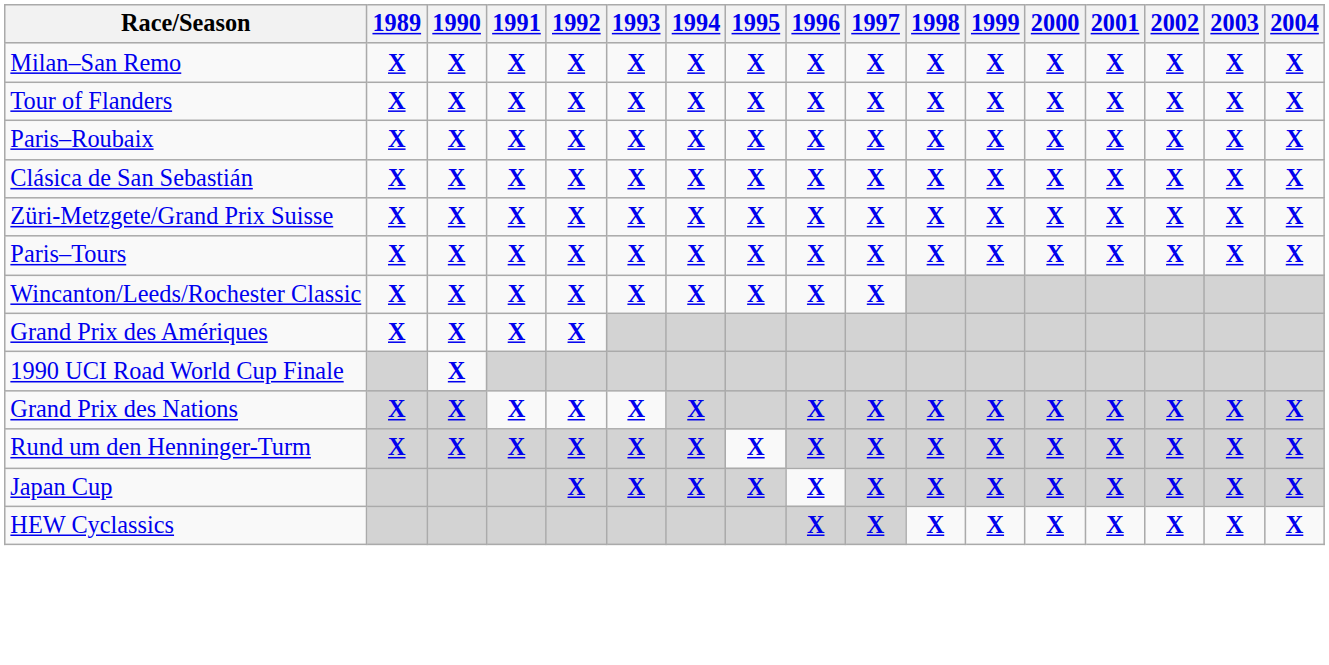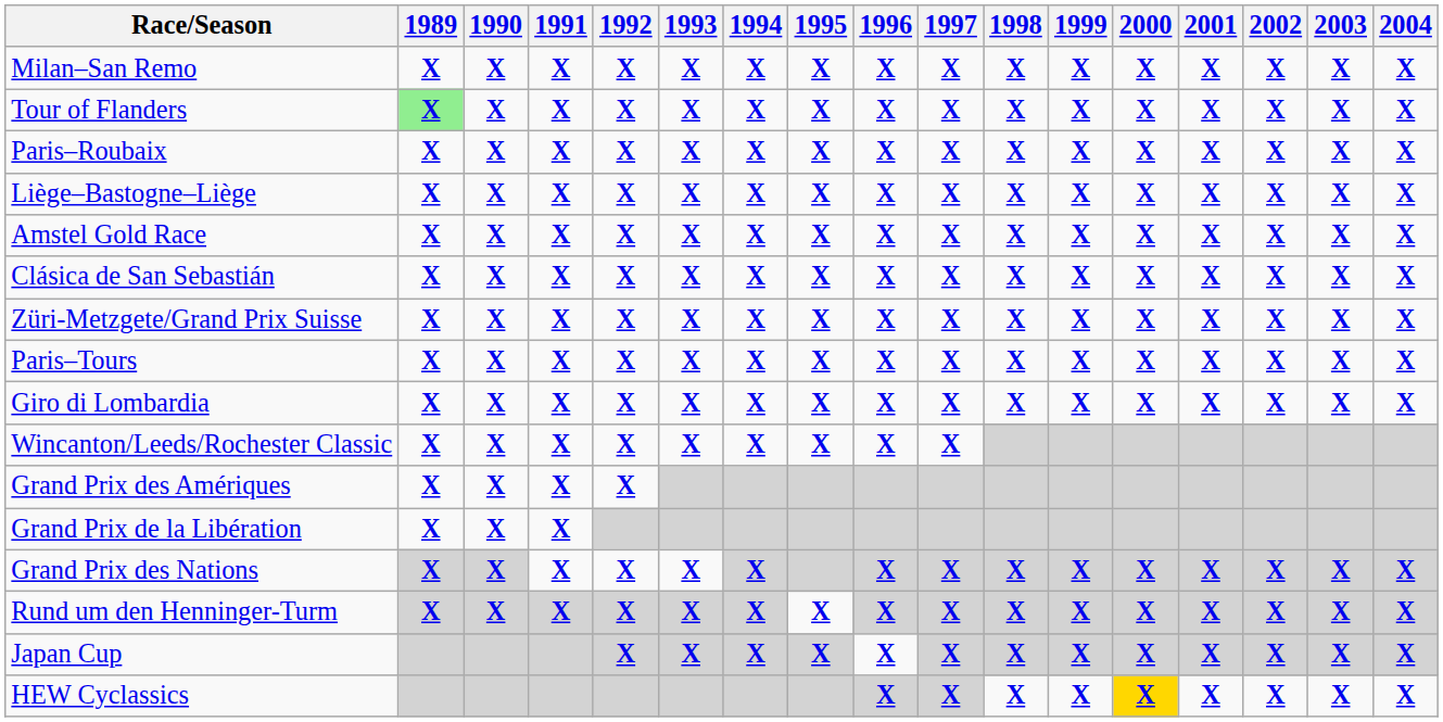 <table class="wikitable" style="text-align:center">
 <tr>
 <th>Race/Season</th>
 <th><a href='#'>1989</a></th>
 <th><a href='#'>1990</a></th>
 <th><a href='#'>1991</a></th>
 <th><a href='#'>1992</a></th>
 <th><a href='#'>1993</a></th>
 <th><a href='#'>1994</a></th>
 <th><a href='#'>1995</a></th>
 <th><a href='#'>1996</a></th>
 <th><a href='#'>1997</a></th>
 <th><a href='#'>1998</a></th>
 <th><a href='#'>1999</a></th>
 <th><a href='#'>2000</a></th>
 <th><a href='#'>2001</a></th>
 <th><a href='#'>2002</a></th>
 <th><a href='#'>2003</a></th>
 <th><a href='#'>2004</a></th>
 </tr>
 <tr>
 <td align="left"> <a href='#'>Milan–San Remo</a></td>
 <td><a href='#'><strong>X</strong></a></td>
 <td><a href='#'><strong>X</strong></a></td>
 <td><a href='#'><strong>X</strong></a></td>
 <td><a href='#'><strong>X</strong></a></td>
 <td><a href='#'><strong>X</strong></a></td>
 <td><a href='#'><strong>X</strong></a></td>
 <td><a href='#'><strong>X</strong></a></td>
 <td><a href='#'><strong>X</strong></a></td>
 <td><a href='#'><strong>X</strong></a></td>
 <td><a href='#'><strong>X</strong></a></td>
 <td><a href='#'><strong>X</strong></a></td>
 <td><a href='#'><strong>X</strong></a></td>
 <td><a href='#'><strong>X</strong></a></td>
 <td><a href='#'><strong>X</strong></a></td>
 <td><a href='#'><strong>X</strong></a></td>
 <td><a href='#'><strong>X</strong></a></td>
 </tr>
 <tr>
 <td align="left"> <a href='#'>Tour of Flanders</a></td>
+<td style="background: lightgreen;"><a href='#'><strong>X</strong></a></td>
+<td><a href='#'><strong>X</strong></a></td>
+<td><a href='#'><strong>X</strong></a></td>
+<td><a href='#'><strong>X</strong></a></td>
+<td><a href='#'><strong>X</strong></a></td>
+<td><a href='#'><strong>X</strong></a></td>
+<td><a href='#'><strong>X</strong></a></td>
+<td><a href='#'><strong>X</strong></a></td>
+<td><a href='#'><strong>X</strong></a></td>
+<td><a href='#'><strong>X</strong></a></td>
+<td><a href='#'><strong>X</strong></a></td>
+<td><a href='#'><strong>X</strong></a></td>
+<td><a href='#'><strong>X</strong></a></td>
+<td><a href='#'><strong>X</strong></a></td>
+<td><a href='#'><strong>X</strong></a></td>
+<td><a href='#'><strong>X</strong></a></td>
+</tr>
+<tr>
+<td align="left"> <a href='#'>Paris–Roubaix</a></td>
 <td><a href='#'><strong>X</strong></a></td>
 <td><a href='#'><strong>X</strong></a></td>
 <td><a href='#'><strong>X</strong></a></td>
 <td><a href='#'><strong>X</strong></a></td>
 <td><a href='#'><strong>X</strong></a></td>
 <td><a href='#'><strong>X</strong></a></td>
 <td><a href='#'><strong>X</strong></a></td>
 <td><a href='#'><strong>X</strong></a></td>
 <td><a href='#'><strong>X</strong></a></td>
 <td><a href='#'><strong>X</strong></a></td>
 <td><a href='#'><strong>X</strong></a></td>
 <td><a href='#'><strong>X</strong></a></td>
 <td><a href='#'><strong>X</strong></a></td>
 <td><a href='#'><strong>X</strong></a></td>
 <td><a href='#'><strong>X</strong></a></td>
 <td><a href='#'><strong>X</strong></a></td>
 </tr>
 <tr>
-<td align="left"> <a href='#'>Paris–Roubaix</a></td>
+<td align="left"> <a href='#'>Liège–Bastogne–Liège</a></td>
+<td><a href='#'><strong>X</strong></a></td>
+<td><a href='#'><strong>X</strong></a></td>
+<td><a href='#'><strong>X</strong></a></td>
+<td><a href='#'><strong>X</strong></a></td>
+<td><a href='#'><strong>X</strong></a></td>
+<td><a href='#'><strong>X</strong></a></td>
+<td><a href='#'><strong>X</strong></a></td>
+<td><a href='#'><strong>X</strong></a></td>
+<td><a href='#'><strong>X</strong></a></td>
+<td><a href='#'><strong>X</strong></a></td>
+<td><a href='#'><strong>X</strong></a></td>
+<td><a href='#'><strong>X</strong></a></td>
+<td><a href='#'><strong>X</strong></a></td>
+<td><a href='#'><strong>X</strong></a></td>
+<td><a href='#'><strong>X</strong></a></td>
+<td><a href='#'><strong>X</strong></a></td>
+</tr>
+<tr>
+<td align="left"> <a href='#'>Amstel Gold Race</a></td>
 <td><a href='#'><strong>X</strong></a></td>
 <td><a href='#'><strong>X</strong></a></td>
 <td><a href='#'><strong>X</strong></a></td>
 <td><a href='#'><strong>X</strong></a></td>
 <td><a href='#'><strong>X</strong></a></td>
 <td><a href='#'><strong>X</strong></a></td>
 <td><a href='#'><strong>X</strong></a></td>
 <td><a href='#'><strong>X</strong></a></td>
 <td><a href='#'><strong>X</strong></a></td>
 <td><a href='#'><strong>X</strong></a></td>
 <td><a href='#'><strong>X</strong></a></td>
 <td><a href='#'><strong>X</strong></a></td>
 <td><a href='#'><strong>X</strong></a></td>
 <td><a href='#'><strong>X</strong></a></td>
 <td><a href='#'><strong>X</strong></a></td>
 <td><a href='#'><strong>X</strong></a></td>
 </tr>
 <tr>
 <td align="left"> <a href='#'>Clásica de San Sebastián</a></td>
 <td><a href='#'><strong>X</strong></a></td>
 <td><a href='#'><strong>X</strong></a></td>
 <td><a href='#'><strong>X</strong></a></td>
 <td><a href='#'><strong>X</strong></a></td>
 <td><a href='#'><strong>X</strong></a></td>
 <td><a href='#'><strong>X</strong></a></td>
 <td><a href='#'><strong>X</strong></a></td>
 <td><a href='#'><strong>X</strong></a></td>
 <td><a href='#'><strong>X</strong></a></td>
 <td><a href='#'><strong>X</strong></a></td>
 <td><a href='#'><strong>X</strong></a></td>
 <td><a href='#'><strong>X</strong></a></td>
 <td><a href='#'><strong>X</strong></a></td>
 <td><a href='#'><strong>X</strong></a></td>
 <td><a href='#'><strong>X</strong></a></td>
 <td><a href='#'><strong>X</strong></a></td>
 </tr>
 <tr>
 <td align="left"> <a href='#'>Züri-Metzgete/Grand Prix Suisse</a></td>
 <td><a href='#'><strong>X</strong></a></td>
 <td><a href='#'><strong>X</strong></a></td>
 <td><a href='#'><strong>X</strong></a></td>
 <td><a href='#'><strong>X</strong></a></td>
 <td><a href='#'><strong>X</strong></a></td>
 <td><a href='#'><strong>X</strong></a></td>
 <td><a href='#'><strong>X</strong></a></td>
 <td><a href='#'><strong>X</strong></a></td>
 <td><a href='#'><strong>X</strong></a></td>
 <td><a href='#'><strong>X</strong></a></td>
 <td><a href='#'><strong>X</strong></a></td>
 <td><a href='#'><strong>X</strong></a></td>
 <td><a href='#'><strong>X</strong></a></td>
 <td><a href='#'><strong>X</strong></a></td>
 <td><a href='#'><strong>X</strong></a></td>
 <td><a href='#'><strong>X</strong></a></td>
 </tr>
 <tr>
 <td align="left"> <a href='#'>Paris–Tours</a></td>
 <td><a href='#'><strong>X</strong></a></td>
 <td><a href='#'><strong>X</strong></a></td>
 <td><a href='#'><strong>X</strong></a></td>
 <td><a href='#'><strong>X</strong></a></td>
 <td><a href='#'><strong>X</strong></a></td>
 <td><a href='#'><strong>X</strong></a></td>
 <td><a href='#'><strong>X</strong></a></td>
 <td><a href='#'><strong>X</strong></a></td>
 <td><a href='#'><strong>X</strong></a></td>
 <td><a href='#'><strong>X</strong></a></td>
 <td><a href='#'><strong>X</strong></a></td>
 <td><a href='#'><strong>X</strong></a></td>
 <td><a href='#'><strong>X</strong></a></td>
 <td><a href='#'><strong>X</strong></a></td>
 <td><a href='#'><strong>X</strong></a></td>
 <td><a href='#'><strong>X</strong></a></td>
 </tr>
 <tr>
+<td align="left"> <a href='#'>Giro di Lombardia</a></td>
+<td><a href='#'><strong>X</strong></a></td>
+<td><a href='#'><strong>X</strong></a></td>
+<td><a href='#'><strong>X</strong></a></td>
+<td><a href='#'><strong>X</strong></a></td>
+<td><a href='#'><strong>X</strong></a></td>
+<td><a href='#'><strong>X</strong></a></td>
+<td><a href='#'><strong>X</strong></a></td>
+<td><a href='#'><strong>X</strong></a></td>
+<td><a href='#'><strong>X</strong></a></td>
+<td><a href='#'><strong>X</strong></a></td>
+<td><a href='#'><strong>X</strong></a></td>
+<td><a href='#'><strong>X</strong></a></td>
+<td><a href='#'><strong>X</strong></a></td>
+<td><a href='#'><strong>X</strong></a></td>
+<td><a href='#'><strong>X</strong></a></td>
+<td><a href='#'><strong>X</strong></a></td>
+</tr>
+<tr>
 <td align="left"> <a href='#'>Wincanton/Leeds/Rochester Classic</a></td>
 <td><a href='#'><strong>X</strong></a></td>
 <td><a href='#'><strong>X</strong></a></td>
 <td><a href='#'><strong>X</strong></a></td>
 <td><a href='#'><strong>X</strong></a></td>
 <td><a href='#'><strong>X</strong></a></td>
 <td><a href='#'><strong>X</strong></a></td>
 <td><a href='#'><strong>X</strong></a></td>
 <td><a href='#'><strong>X</strong></a></td>
 <td><a href='#'><strong>X</strong></a></td>
 <td bgcolor="lightgrey"></td>
 <td bgcolor="lightgrey"></td>
 <td bgcolor="lightgrey"></td>
 <td bgcolor="lightgrey"></td>
 <td bgcolor="lightgrey"></td>
 <td bgcolor="lightgrey"></td>
 <td bgcolor="lightgrey"></td>
 </tr>
 <tr>
 <td align="left"> <a href='#'>Grand Prix des Amériques</a></td>
 <td><a href='#'><strong>X</strong></a></td>
 <td><a href='#'><strong>X</strong></a></td>
 <td><a href='#'><strong>X</strong></a></td>
 <td><strong><a href='#'>X</a></strong></td>
 <td bgcolor="lightgrey"></td>
 <td bgcolor="lightgrey"></td>
 <td bgcolor="lightgrey"></td>
 <td bgcolor="lightgrey"></td>
 <td bgcolor="lightgrey"></td>
 <td bgcolor="lightgrey"></td>
 <td bgcolor="lightgrey"></td>
 <td bgcolor="lightgrey"></td>
 <td bgcolor="lightgrey"></td>
 <td bgcolor="lightgrey"></td>
 <td bgcolor="lightgrey"></td>
 <td bgcolor="lightgrey"></td>
 </tr>
 <tr>
-<td align="left"> <a href='#'>1990 UCI Road World Cup Finale</a></td>
-<td bgcolor="lightgrey"></td>
+<td align="left"> <a href='#'>Grand Prix de la Libération</a></td>
+<td><a href='#'><strong>X</strong></a></td>
 <td><strong><a href='#'>X</a></strong></td>
-<td bgcolor="lightgrey"></td>
+<td><strong><a href='#'>X</a></strong></td>
 <td bgcolor="lightgrey"></td>
 <td bgcolor="lightgrey"></td>
 <td bgcolor="lightgrey"></td>
 <td bgcolor="lightgrey"></td>
 <td bgcolor="lightgrey"></td>
 <td bgcolor="lightgrey"></td>
 <td bgcolor="lightgrey"></td>
 <td bgcolor="lightgrey"></td>
 <td bgcolor="lightgrey"></td>
 <td bgcolor="lightgrey"></td>
 <td bgcolor="lightgrey"></td>
 <td bgcolor="lightgrey"></td>
 <td bgcolor="lightgrey"></td>
 </tr>
 <tr>
 <td align="left"> <a href='#'>Grand Prix des Nations</a></td>
 <td bgcolor="lightgrey"><strong><a href='#'>X</a></strong></td>
 <td bgcolor="lightgrey"><strong><a href='#'>X</a></strong></td>
 <td><a href='#'><strong>X</strong></a></td>
 <td><strong><a href='#'>X</a></strong></td>
 <td><strong><a href='#'>X</a></strong></td>
 <td bgcolor="lightgrey"><strong><a href='#'>X</a></strong></td>
 <td bgcolor="lightgrey"></td>
 <td bgcolor="lightgrey"><strong><a href='#'>X</a></strong></td>
 <td bgcolor="lightgrey"><strong><a href='#'>X</a></strong></td>
 <td bgcolor="lightgrey"><strong><a href='#'>X</a></strong></td>
 <td bgcolor="lightgrey"><strong><a href='#'>X</a></strong></td>
 <td bgcolor="lightgrey"><strong><a href='#'>X</a></strong></td>
 <td bgcolor="lightgrey"><strong><a href='#'>X</a></strong></td>
 <td bgcolor="lightgrey"><strong><a href='#'>X</a></strong></td>
 <td bgcolor="lightgrey"><strong><a href='#'>X</a></strong></td>
 <td bgcolor="lightgrey"><strong><a href='#'>X</a></strong></td>
 </tr>
 <tr>
 <td align="left"> <a href='#'>Rund um den Henninger-Turm</a></td>
 <td bgcolor="lightgrey"><strong><a href='#'>X</a></strong></td>
 <td bgcolor="lightgrey"><strong><a href='#'>X</a></strong></td>
 <td bgcolor="lightgrey"><strong><a href='#'>X</a></strong></td>
 <td bgcolor="lightgrey"><strong><a href='#'>X</a></strong></td>
 <td bgcolor="lightgrey"><strong><a href='#'>X</a></strong></td>
 <td bgcolor="lightgrey"><strong><a href='#'>X</a></strong></td>
 <td><strong><a href='#'>X</a></strong></td>
 <td bgcolor="lightgrey"><strong><a href='#'>X</a></strong></td>
 <td bgcolor="lightgrey"><strong><a href='#'>X</a></strong></td>
 <td bgcolor="lightgrey"><strong><a href='#'>X</a></strong></td>
 <td bgcolor="lightgrey"><strong><a href='#'>X</a></strong></td>
 <td bgcolor="lightgrey"><strong><a href='#'>X</a></strong></td>
 <td bgcolor="lightgrey"><strong><a href='#'>X</a></strong></td>
 <td bgcolor="lightgrey"><strong><a href='#'>X</a></strong></td>
 <td bgcolor="lightgrey"><strong><a href='#'>X</a></strong></td>
 <td bgcolor="lightgrey"><strong><a href='#'>X</a></strong></td>
 </tr>
 <tr>
 <td align="left"> <a href='#'>Japan Cup</a></td>
 <td bgcolor="lightgrey"></td>
 <td bgcolor="lightgrey"></td>
 <td bgcolor="lightgrey"></td>
 <td bgcolor="lightgrey"><strong><a href='#'>X</a></strong></td>
 <td bgcolor="lightgrey"><strong><a href='#'>X</a></strong></td>
 <td bgcolor="lightgrey"><strong><a href='#'>X</a></strong></td>
 <td bgcolor="lightgrey"><strong><a href='#'>X</a></strong></td>
 <td><strong><a href='#'>X</a></strong></td>
 <td bgcolor="lightgrey"><strong><a href='#'>X</a></strong></td>
 <td bgcolor="lightgrey"><strong><a href='#'>X</a></strong></td>
 <td bgcolor="lightgrey"><strong><a href='#'>X</a></strong></td>
 <td bgcolor="lightgrey"><strong><a href='#'>X</a></strong></td>
 <td bgcolor="lightgrey"><strong><a href='#'>X</a></strong></td>
 <td bgcolor="lightgrey"><strong><a href='#'>X</a></strong></td>
 <td bgcolor="lightgrey"><strong><a href='#'>X</a></strong></td>
 <td bgcolor="lightgrey"><strong><a href='#'>X</a></strong></td>
 </tr>
 <tr>
 <td align="left"> <a href='#'>HEW Cyclassics</a></td>
 <td bgcolor="lightgrey"></td>
 <td bgcolor="lightgrey"></td>
 <td bgcolor="lightgrey"></td>
 <td bgcolor="lightgrey"></td>
 <td bgcolor="lightgrey"></td>
 <td bgcolor="lightgrey"></td>
 <td bgcolor="lightgrey"></td>
 <td bgcolor="lightgrey"><strong><a href='#'>X</a></strong></td>
 <td bgcolor="lightgrey"><strong><a href='#'>X</a></strong></td>
 <td><strong><a href='#'>X</a></strong></td>
 <td><strong><a href='#'>X</a></strong></td>
-<td><strong><a href='#'>X</a></strong></td>
+<td style="background: gold;"><strong><a href='#'>X</a></strong></td>
 <td><strong><a href='#'>X</a></strong></td>
 <td><strong><a href='#'>X</a></strong></td>
 <td><strong><a href='#'>X</a></strong></td>
 <td><strong><a href='#'>X</a></strong></td>
 </tr>
 </table>
